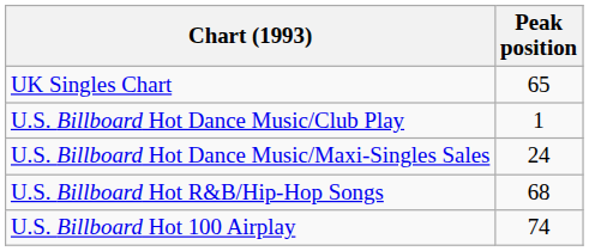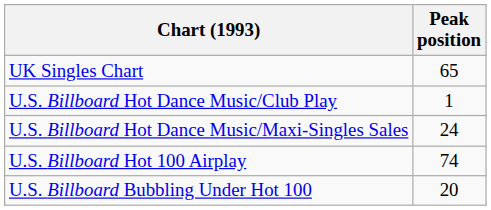 <table class="wikitable">
 <tr>
 <th>Chart (1993)</th>
 <th>Peak<br>position</th>
 </tr>
 <tr>
 <td><a href='#'>UK Singles Chart</a></td>
 <td align="center">65</td>
 </tr>
 <tr>
 <td><a href='#'>U.S. <em>Billboard</em> Hot Dance Music/Club Play</a></td>
 <td align="center">1</td>
 </tr>
 <tr>
 <td><a href='#'>U.S. <em>Billboard</em> Hot Dance Music/Maxi-Singles Sales</a></td>
 <td align="center">24</td>
 </tr>
 <tr>
-<td><a href='#'>U.S. <em>Billboard</em> Hot R&B/Hip-Hop Songs</a></td>
-<td align="center">68</td>
-</tr>
-<tr>
 <td><a href='#'>U.S. <em>Billboard</em> Hot 100 Airplay</a></td>
 <td align="center">74</td>
 </tr>
+<tr>
+<td><a href='#'>U.S. <em>Billboard</em> Bubbling Under Hot 100</a></td>
+<td align="center">20</td>
+</tr>
 </table>
